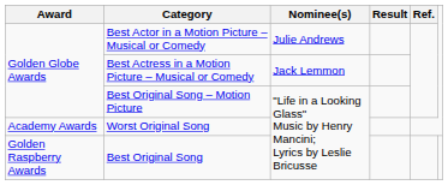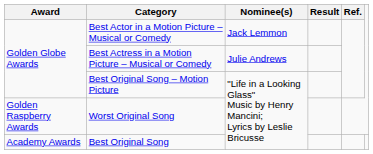 <table class="wikitable plainrowheaders">
 <tr>
 <th>Award</th>
 <th>Category</th>
 <th>Nominee(s)</th>
 <th>Result</th>
 <th>Ref.</th>
 </tr>
 <tr>
 <td rowspan="3"><a href='#'>Golden Globe Awards</a></td>
 <td><a href='#'>Best Actor in a Motion Picture – Musical or Comedy</a></td>
-<td><a href='#'>Julie Andrews</a></td>
+<td><a href='#'>Jack Lemmon</a></td>
 <td></td>
 <td rowspan="3" align="center"></td>
 </tr>
 <tr>
 <td><a href='#'>Best Actress in a Motion Picture – Musical or Comedy</a></td>
-<td><a href='#'>Jack Lemmon</a></td>
+<td><a href='#'>Julie Andrews</a></td>
 <td></td>
 </tr>
 <tr>
 <td><a href='#'>Best Original Song – Motion Picture</a></td>
 <td rowspan="3">"Life in a Looking Glass" <br> Music by Henry Mancini; <br> Lyrics by Leslie Bricusse</td>
 <td></td>
 </tr>
 <tr>
-<td><a href='#'>Academy Awards</a></td>
+<td><a href='#'>Golden Raspberry Awards</a></td>
 <td><a href='#'>Worst Original Song</a></td>
 <td></td>
 </tr>
 <tr>
-<td><a href='#'>Golden Raspberry Awards</a></td>
+<td><a href='#'>Academy Awards</a></td>
 <td><a href='#'>Best Original Song</a></td>
 <td></td>
 <td align="center"></td>
 <td align="center"></td>
 </tr>
 </table>
